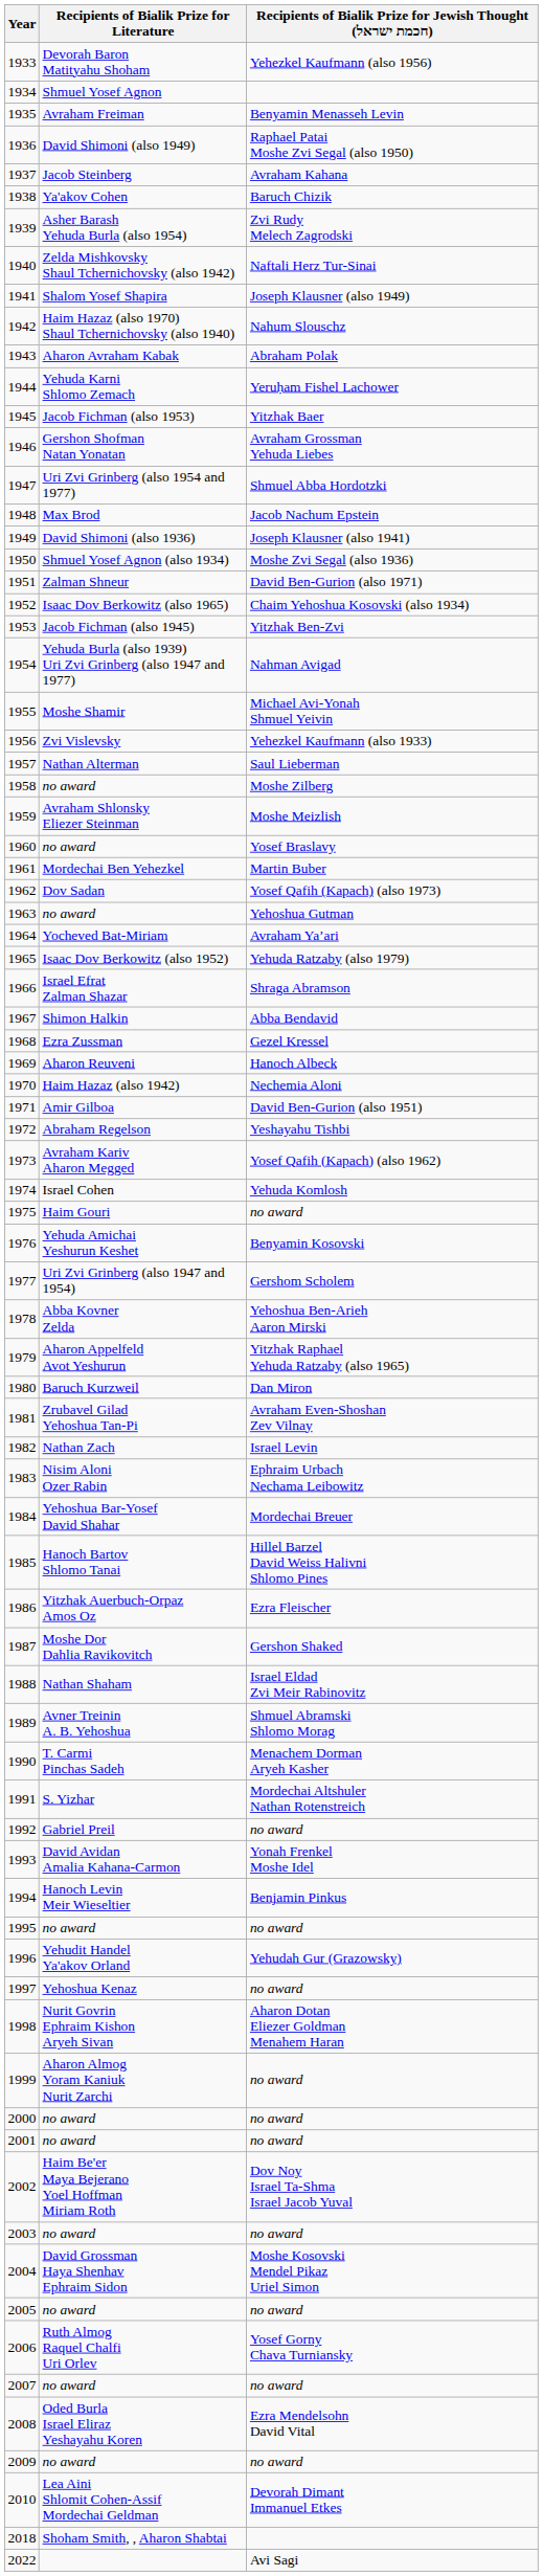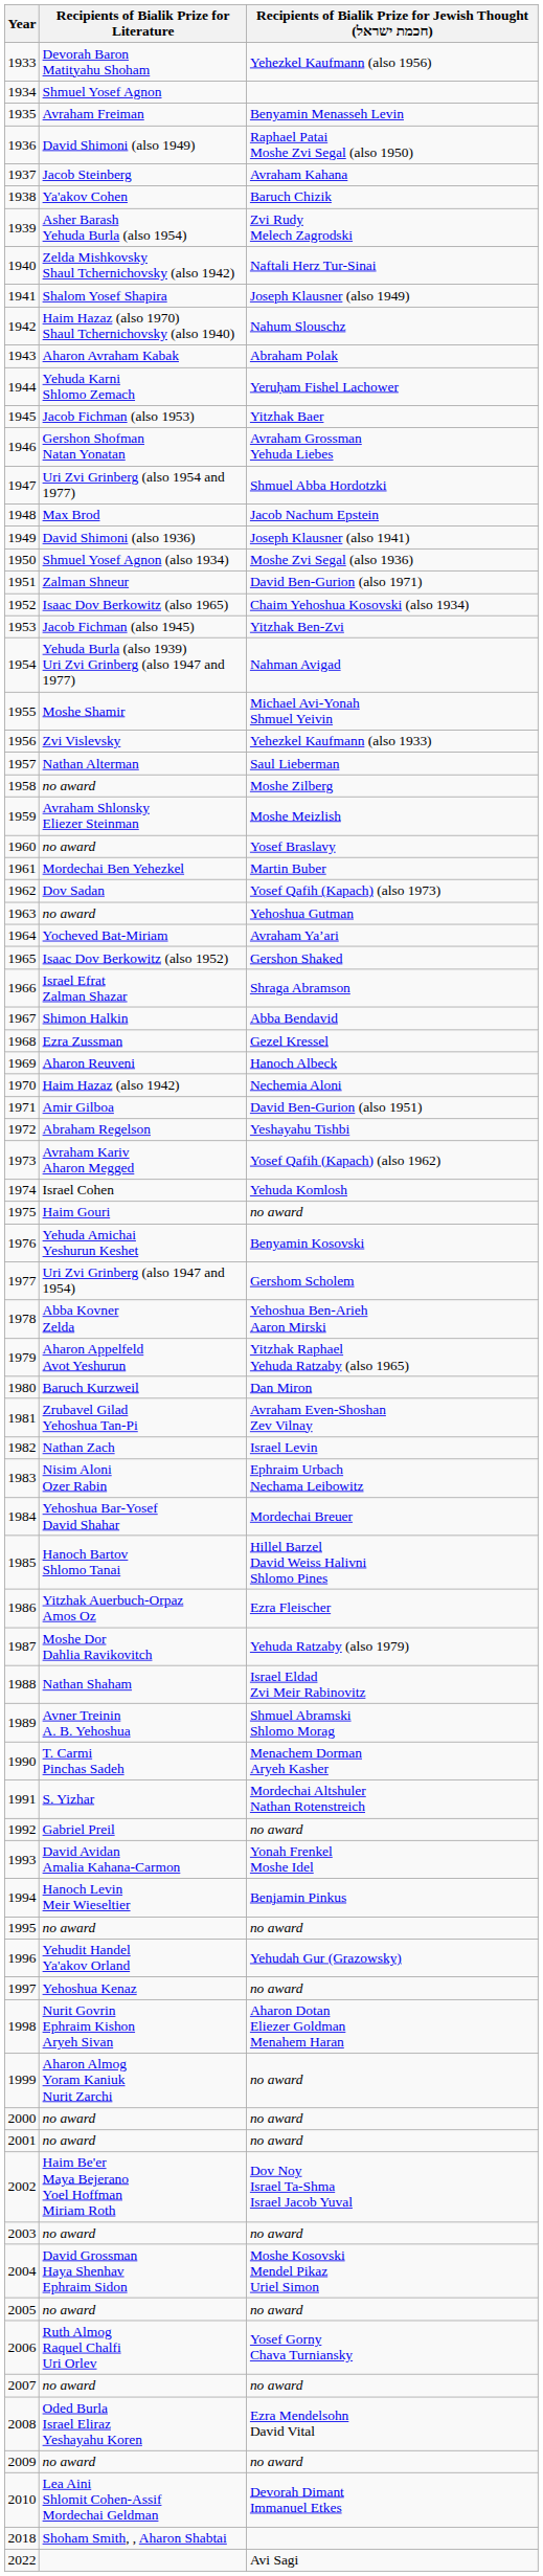 <table class="wikitable" style="text-align:left">
 <tr>
 <th>Year</th>
 <th>Recipients of Bialik Prize for Literature</th>
 <th>Recipients of Bialik Prize for Jewish Thought (חכמת ישראל)</th>
 </tr>
 <tr>
 <td>1933</td>
 <td><a href='#'>Devorah Baron</a><br><a href='#'>Matityahu Shoham</a></td>
 <td><a href='#'>Yehezkel Kaufmann</a> (also 1956)</td>
 </tr>
 <tr>
 <td>1934</td>
 <td><a href='#'>Shmuel Yosef Agnon</a></td>
 </tr>
 <tr>
 <td>1935</td>
 <td><a href='#'>Avraham Freiman</a></td>
 <td><a href='#'>Benyamin Menasseh Levin</a></td>
 </tr>
 <tr>
 <td>1936</td>
 <td><a href='#'>David Shimoni</a> (also 1949)</td>
 <td><a href='#'>Raphael Patai</a><br><a href='#'>Moshe Zvi Segal</a> (also 1950)</td>
 </tr>
 <tr>
 <td>1937</td>
 <td><a href='#'>Jacob Steinberg</a></td>
 <td><a href='#'>Avraham Kahana</a></td>
 </tr>
 <tr>
 <td>1938</td>
 <td><a href='#'>Ya'akov Cohen</a></td>
 <td><a href='#'>Baruch Chizik</a></td>
 </tr>
 <tr>
 <td>1939</td>
 <td><a href='#'>Asher Barash</a><br><a href='#'>Yehuda Burla</a> (also 1954)</td>
 <td><a href='#'>Zvi Rudy</a><br><a href='#'>Melech Zagrodski</a></td>
 </tr>
 <tr>
 <td>1940</td>
 <td><a href='#'>Zelda Mishkovsky</a><br><a href='#'>Shaul Tchernichovsky</a> (also 1942)</td>
 <td><a href='#'>Naftali Herz Tur-Sinai</a></td>
 </tr>
 <tr>
 <td>1941</td>
 <td><a href='#'>Shalom Yosef Shapira</a></td>
 <td><a href='#'>Joseph Klausner</a> (also 1949)</td>
 </tr>
 <tr>
 <td>1942</td>
 <td><a href='#'>Haim Hazaz</a> (also 1970)<br><a href='#'>Shaul Tchernichovsky</a> (also 1940)</td>
 <td><a href='#'>Nahum Slouschz</a></td>
 </tr>
 <tr>
 <td>1943</td>
 <td><a href='#'>Aharon Avraham Kabak</a></td>
 <td><a href='#'>Abraham Polak</a></td>
 </tr>
 <tr>
 <td>1944</td>
 <td><a href='#'>Yehuda Karni</a><br><a href='#'>Shlomo Zemach</a></td>
 <td><a href='#'>Yeruḥam Fishel Lachower</a></td>
 </tr>
 <tr>
 <td>1945</td>
 <td><a href='#'>Jacob Fichman</a> (also 1953)</td>
 <td><a href='#'>Yitzhak Baer</a></td>
 </tr>
 <tr>
 <td>1946</td>
 <td><a href='#'>Gershon Shofman</a><br><a href='#'>Natan Yonatan</a></td>
 <td><a href='#'>Avraham Grossman</a><br><a href='#'>Yehuda Liebes</a></td>
 </tr>
 <tr>
 <td>1947</td>
 <td><a href='#'>Uri Zvi Grinberg</a> (also 1954 and 1977)</td>
 <td><a href='#'>Shmuel Abba Hordotzki</a></td>
 </tr>
 <tr>
 <td>1948</td>
 <td><a href='#'>Max Brod</a></td>
 <td><a href='#'>Jacob Nachum Epstein</a></td>
 </tr>
 <tr>
 <td>1949</td>
 <td><a href='#'>David Shimoni</a> (also 1936)</td>
 <td><a href='#'>Joseph Klausner</a> (also 1941)</td>
 </tr>
 <tr>
 <td>1950</td>
 <td><a href='#'>Shmuel Yosef Agnon</a> (also 1934)</td>
 <td><a href='#'>Moshe Zvi Segal</a> (also 1936)</td>
 </tr>
 <tr>
 <td>1951</td>
 <td><a href='#'>Zalman Shneur</a></td>
 <td><a href='#'>David Ben-Gurion</a> (also 1971)</td>
 </tr>
 <tr>
 <td>1952</td>
 <td><a href='#'>Isaac Dov Berkowitz</a> (also 1965)</td>
 <td><a href='#'>Chaim Yehoshua Kosovski</a> (also 1934)</td>
 </tr>
 <tr>
 <td>1953</td>
 <td><a href='#'>Jacob Fichman</a> (also 1945)</td>
 <td><a href='#'>Yitzhak Ben-Zvi</a></td>
 </tr>
 <tr>
 <td>1954</td>
 <td><a href='#'>Yehuda Burla</a> (also 1939)<br><a href='#'>Uri Zvi Grinberg</a> (also 1947 and 1977)</td>
 <td><a href='#'>Nahman Avigad</a></td>
 </tr>
 <tr>
 <td>1955</td>
 <td><a href='#'>Moshe Shamir</a></td>
 <td><a href='#'>Michael Avi-Yonah</a><br><a href='#'>Shmuel Yeivin</a></td>
 </tr>
 <tr>
 <td>1956</td>
 <td><a href='#'>Zvi Vislevsky</a></td>
 <td><a href='#'>Yehezkel Kaufmann</a> (also 1933)</td>
 </tr>
 <tr>
 <td>1957</td>
 <td><a href='#'>Nathan Alterman</a></td>
 <td><a href='#'>Saul Lieberman</a></td>
 </tr>
 <tr>
 <td>1958</td>
 <td><em>no award</em></td>
 <td><a href='#'>Moshe Zilberg</a></td>
 </tr>
 <tr>
 <td>1959</td>
 <td><a href='#'>Avraham Shlonsky</a><br><a href='#'>Eliezer Steinman</a></td>
 <td><a href='#'>Moshe Meizlish</a></td>
 </tr>
 <tr>
 <td>1960</td>
 <td><em>no award</em></td>
 <td><a href='#'>Yosef Braslavy</a></td>
 </tr>
 <tr>
 <td>1961</td>
 <td><a href='#'>Mordechai Ben Yehezkel</a></td>
 <td><a href='#'>Martin Buber</a></td>
 </tr>
 <tr>
 <td>1962</td>
 <td><a href='#'>Dov Sadan</a></td>
 <td><a href='#'>Yosef Qafih (Kapach)</a> (also 1973)</td>
 </tr>
 <tr>
 <td>1963</td>
 <td><em>no award</em></td>
 <td><a href='#'>Yehoshua Gutman</a></td>
 </tr>
 <tr>
 <td>1964</td>
 <td><a href='#'>Yocheved Bat-Miriam</a></td>
 <td><a href='#'>Avraham Ya’ari</a></td>
 </tr>
 <tr>
 <td>1965</td>
 <td><a href='#'>Isaac Dov Berkowitz</a> (also 1952)</td>
-<td><a href='#'>Yehuda Ratzaby</a> (also 1979)</td>
+<td><a href='#'>Gershon Shaked</a></td>
 </tr>
 <tr>
 <td>1966</td>
 <td><a href='#'>Israel Efrat</a><br><a href='#'>Zalman Shazar</a></td>
 <td><a href='#'>Shraga Abramson</a></td>
 </tr>
 <tr>
 <td>1967</td>
 <td><a href='#'>Shimon Halkin</a></td>
 <td><a href='#'>Abba Bendavid</a></td>
 </tr>
 <tr>
 <td>1968</td>
 <td><a href='#'>Ezra Zussman</a></td>
 <td><a href='#'>Gezel Kressel</a></td>
 </tr>
 <tr>
 <td>1969</td>
 <td><a href='#'>Aharon Reuveni</a></td>
 <td><a href='#'>Hanoch Albeck</a></td>
 </tr>
 <tr>
 <td>1970</td>
 <td><a href='#'>Haim Hazaz</a> (also 1942)</td>
 <td><a href='#'>Nechemia Aloni</a></td>
 </tr>
 <tr>
 <td>1971</td>
 <td><a href='#'>Amir Gilboa</a></td>
 <td><a href='#'>David Ben-Gurion</a> (also 1951)</td>
 </tr>
 <tr>
 <td>1972</td>
 <td><a href='#'>Abraham Regelson</a></td>
 <td><a href='#'>Yeshayahu Tishbi</a></td>
 </tr>
 <tr>
 <td>1973</td>
 <td><a href='#'>Avraham Kariv</a><br><a href='#'>Aharon Megged</a></td>
 <td><a href='#'>Yosef Qafih (Kapach)</a> (also 1962)</td>
 </tr>
 <tr>
 <td>1974</td>
 <td>Israel Cohen</td>
 <td><a href='#'>Yehuda Komlosh</a></td>
 </tr>
 <tr>
 <td>1975</td>
 <td><a href='#'>Haim Gouri</a></td>
 <td><em>no award</em></td>
 </tr>
 <tr>
 <td>1976</td>
 <td><a href='#'>Yehuda Amichai</a><br><a href='#'>Yeshurun Keshet</a></td>
 <td><a href='#'>Benyamin Kosovski</a></td>
 </tr>
 <tr>
 <td>1977</td>
 <td><a href='#'>Uri Zvi Grinberg</a> (also 1947 and 1954)</td>
 <td><a href='#'>Gershom Scholem</a></td>
 </tr>
 <tr>
 <td>1978</td>
 <td><a href='#'>Abba Kovner</a><br><a href='#'>Zelda</a></td>
 <td><a href='#'>Yehoshua Ben-Arieh</a><br><a href='#'>Aaron Mirski</a></td>
 </tr>
 <tr>
 <td>1979</td>
 <td><a href='#'>Aharon Appelfeld</a><br><a href='#'>Avot Yeshurun</a></td>
 <td><a href='#'>Yitzhak Raphael</a><br><a href='#'>Yehuda Ratzaby</a> (also 1965)</td>
 </tr>
 <tr>
 <td>1980</td>
 <td><a href='#'>Baruch Kurzweil</a></td>
 <td><a href='#'>Dan Miron</a></td>
 </tr>
 <tr>
 <td>1981</td>
 <td><a href='#'>Zrubavel Gilad</a><br><a href='#'>Yehoshua Tan-Pi</a></td>
 <td><a href='#'>Avraham Even-Shoshan</a><br><a href='#'>Zev Vilnay</a></td>
 </tr>
 <tr>
 <td>1982</td>
 <td><a href='#'>Nathan Zach</a></td>
 <td><a href='#'>Israel Levin</a></td>
 </tr>
 <tr>
 <td>1983</td>
 <td><a href='#'>Nisim Aloni</a><br><a href='#'>Ozer Rabin</a></td>
 <td><a href='#'>Ephraim Urbach</a><br><a href='#'>Nechama Leibowitz</a></td>
 </tr>
 <tr>
 <td>1984</td>
 <td><a href='#'>Yehoshua Bar-Yosef</a><br><a href='#'>David Shahar</a></td>
 <td><a href='#'>Mordechai Breuer</a></td>
 </tr>
 <tr>
 <td>1985</td>
 <td><a href='#'>Hanoch Bartov</a><br><a href='#'>Shlomo Tanai</a></td>
 <td><a href='#'>Hillel Barzel</a><br><a href='#'>David Weiss Halivni</a><br><a href='#'>Shlomo Pines</a></td>
 </tr>
 <tr>
 <td>1986</td>
 <td><a href='#'>Yitzhak Auerbuch-Orpaz</a><br><a href='#'>Amos Oz</a></td>
 <td><a href='#'>Ezra Fleischer</a></td>
 </tr>
 <tr>
 <td>1987</td>
 <td><a href='#'>Moshe Dor</a><br><a href='#'>Dahlia Ravikovitch</a></td>
-<td><a href='#'>Gershon Shaked</a></td>
+<td><a href='#'>Yehuda Ratzaby</a> (also 1979)</td>
 </tr>
 <tr>
 <td>1988</td>
 <td><a href='#'>Nathan Shaham</a></td>
 <td><a href='#'>Israel Eldad</a><br><a href='#'>Zvi Meir Rabinovitz</a></td>
 </tr>
 <tr>
 <td>1989</td>
 <td><a href='#'>Avner Treinin</a><br><a href='#'>A. B. Yehoshua</a></td>
 <td><a href='#'>Shmuel Abramski</a><br><a href='#'>Shlomo Morag</a></td>
 </tr>
 <tr>
 <td>1990</td>
 <td><a href='#'>T. Carmi</a><br><a href='#'>Pinchas Sadeh</a></td>
 <td><a href='#'>Menachem Dorman</a><br><a href='#'>Aryeh Kasher</a></td>
 </tr>
 <tr>
 <td>1991</td>
 <td><a href='#'>S. Yizhar</a></td>
 <td><a href='#'>Mordechai Altshuler</a><br><a href='#'>Nathan Rotenstreich</a></td>
 </tr>
 <tr>
 <td>1992</td>
 <td><a href='#'>Gabriel Preil</a></td>
 <td><em>no award</em></td>
 </tr>
 <tr>
 <td>1993</td>
 <td><a href='#'>David Avidan</a><br><a href='#'>Amalia Kahana-Carmon</a></td>
 <td><a href='#'>Yonah Frenkel</a><br><a href='#'>Moshe Idel</a></td>
 </tr>
 <tr>
 <td>1994</td>
 <td><a href='#'>Hanoch Levin</a><br><a href='#'>Meir Wieseltier</a></td>
 <td><a href='#'>Benjamin Pinkus</a></td>
 </tr>
 <tr>
 <td>1995</td>
 <td><em>no award</em></td>
 <td><em>no award</em></td>
 </tr>
 <tr>
 <td>1996</td>
 <td><a href='#'>Yehudit Handel</a><br><a href='#'>Ya'akov Orland</a></td>
 <td><a href='#'>Yehudah Gur (Grazowsky)</a></td>
 </tr>
 <tr>
 <td>1997</td>
 <td><a href='#'>Yehoshua Kenaz</a></td>
 <td><em>no award</em></td>
 </tr>
 <tr>
 <td>1998</td>
 <td><a href='#'>Nurit Govrin</a><br><a href='#'>Ephraim Kishon</a><br><a href='#'>Aryeh Sivan</a></td>
 <td><a href='#'>Aharon Dotan</a><br><a href='#'>Eliezer Goldman</a><br><a href='#'>Menahem Haran</a></td>
 </tr>
 <tr>
 <td>1999</td>
 <td><a href='#'>Aharon Almog</a><br><a href='#'>Yoram Kaniuk</a><br><a href='#'>Nurit Zarchi</a></td>
 <td><em>no award</em></td>
 </tr>
 <tr>
 <td>2000</td>
 <td><em>no award</em></td>
 <td><em>no award</em></td>
 </tr>
 <tr>
 <td>2001</td>
 <td><em>no award</em></td>
 <td><em>no award</em></td>
 </tr>
 <tr>
 <td>2002</td>
 <td><a href='#'>Haim Be'er</a><br><a href='#'>Maya Bejerano</a><br><a href='#'>Yoel Hoffman</a><br><a href='#'>Miriam Roth</a></td>
 <td><a href='#'>Dov Noy</a><br><a href='#'>Israel Ta-Shma</a><br><a href='#'>Israel Jacob Yuval</a></td>
 </tr>
 <tr>
 <td>2003</td>
 <td><em>no award</em></td>
 <td><em>no award</em></td>
 </tr>
 <tr>
 <td>2004</td>
 <td><a href='#'>David Grossman</a><br><a href='#'>Haya Shenhav</a><br><a href='#'>Ephraim Sidon</a></td>
 <td><a href='#'>Moshe Kosovski</a><br><a href='#'>Mendel Pikaz</a><br><a href='#'>Uriel Simon</a></td>
 </tr>
 <tr>
 <td>2005</td>
 <td><em>no award</em></td>
 <td><em>no award</em></td>
 </tr>
 <tr>
 <td>2006</td>
 <td><a href='#'>Ruth Almog</a><br><a href='#'>Raquel Chalfi</a><br><a href='#'>Uri Orlev</a></td>
 <td><a href='#'>Yosef Gorny</a><br><a href='#'>Chava Turniansky</a></td>
 </tr>
 <tr>
 <td>2007</td>
 <td><em>no award</em></td>
 <td><em>no award</em></td>
 </tr>
 <tr>
 <td>2008</td>
 <td><a href='#'>Oded Burla</a><br><a href='#'>Israel Eliraz</a><br><a href='#'>Yeshayahu Koren</a></td>
 <td><a href='#'>Ezra Mendelsohn</a><br>David Vital</td>
 </tr>
 <tr>
 <td>2009</td>
 <td><em>no award</em></td>
 <td><em>no award</em></td>
 </tr>
 <tr>
 <td>2010</td>
 <td><a href='#'>Lea Aini</a><br><a href='#'>Shlomit Cohen-Assif</a><br><a href='#'>Mordechai Geldman</a></td>
 <td><a href='#'>Devorah Dimant</a><br><a href='#'>Immanuel Etkes</a></td>
 </tr>
 <tr>
 <td>2018</td>
 <td><a href='#'>Shoham Smith</a>, , <a href='#'>Aharon Shabtai</a></td>
 <td></td>
 </tr>
 <tr>
 <td>2022</td>
 <td></td>
 <td>Avi Sagi<br></td>
 </tr>
 </table>
